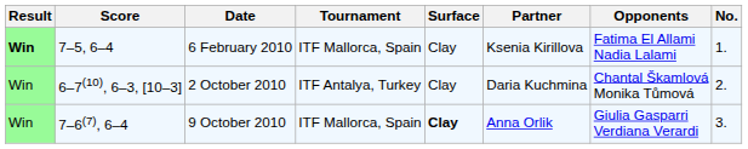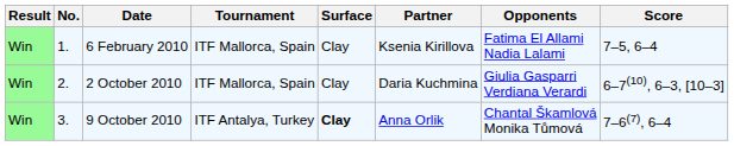 <table class="sortable wikitable">
 <tr>
 <th>Result</th>
-<th class="unsortable">Score</th>
+<th>No.</th>
 <th>Date</th>
 <th>Tournament</th>
 <th>Surface</th>
 <th>Partner</th>
 <th>Opponents</th>
-<th>No.</th>
+<th class="unsortable">Score</th>
 </tr>
 <tr style="background:#f0f8ff;">
-<td bgcolor=98FB98><strong>Win</strong></td>
-<td>7–5, 6–4</td>
+<td bgcolor=98FB98>Win</td>
+<td>1.</td>
 <td>6 February 2010</td>
 <td>ITF Mallorca, Spain</td>
 <td>Clay</td>
 <td> Ksenia Kirillova</td>
 <td> <a href='#'>Fatima El Allami</a> <br>  <a href='#'>Nadia Lalami</a></td>
-<td>1.</td>
+<td>7–5, 6–4</td>
 </tr>
 <tr style="background:#f0f8ff;">
 <td bgcolor=98FB98>Win</td>
-<td>6–7<sup>(10)</sup>, 6–3, [10–3]</td>
+<td>2.</td>
 <td>2 October 2010</td>
-<td>ITF Antalya, Turkey</td>
+<td>ITF Mallorca, Spain</td>
 <td>Clay</td>
 <td> Daria Kuchmina</td>
-<td> <a href='#'>Chantal Škamlová</a> <br>  Monika Tůmová</td>
-<td>2.</td>
+<td> <a href='#'>Giulia Gasparri</a> <br>  <a href='#'>Verdiana Verardi</a></td>
+<td>6–7<sup>(10)</sup>, 6–3, [10–3]</td>
 </tr>
 <tr style="background:#f0f8ff;">
 <td bgcolor=98FB98>Win</td>
-<td>7–6<sup>(7)</sup>, 6–4</td>
+<td>3.</td>
 <td>9 October 2010</td>
-<td>ITF Mallorca, Spain</td>
+<td>ITF Antalya, Turkey</td>
 <td><strong>Clay</strong></td>
 <td> <a href='#'>Anna Orlik</a></td>
-<td> <a href='#'>Giulia Gasparri</a> <br>  <a href='#'>Verdiana Verardi</a></td>
-<td>3.</td>
+<td> <a href='#'>Chantal Škamlová</a> <br>  Monika Tůmová</td>
+<td>7–6<sup>(7)</sup>, 6–4</td>
 </tr>
 </table>
